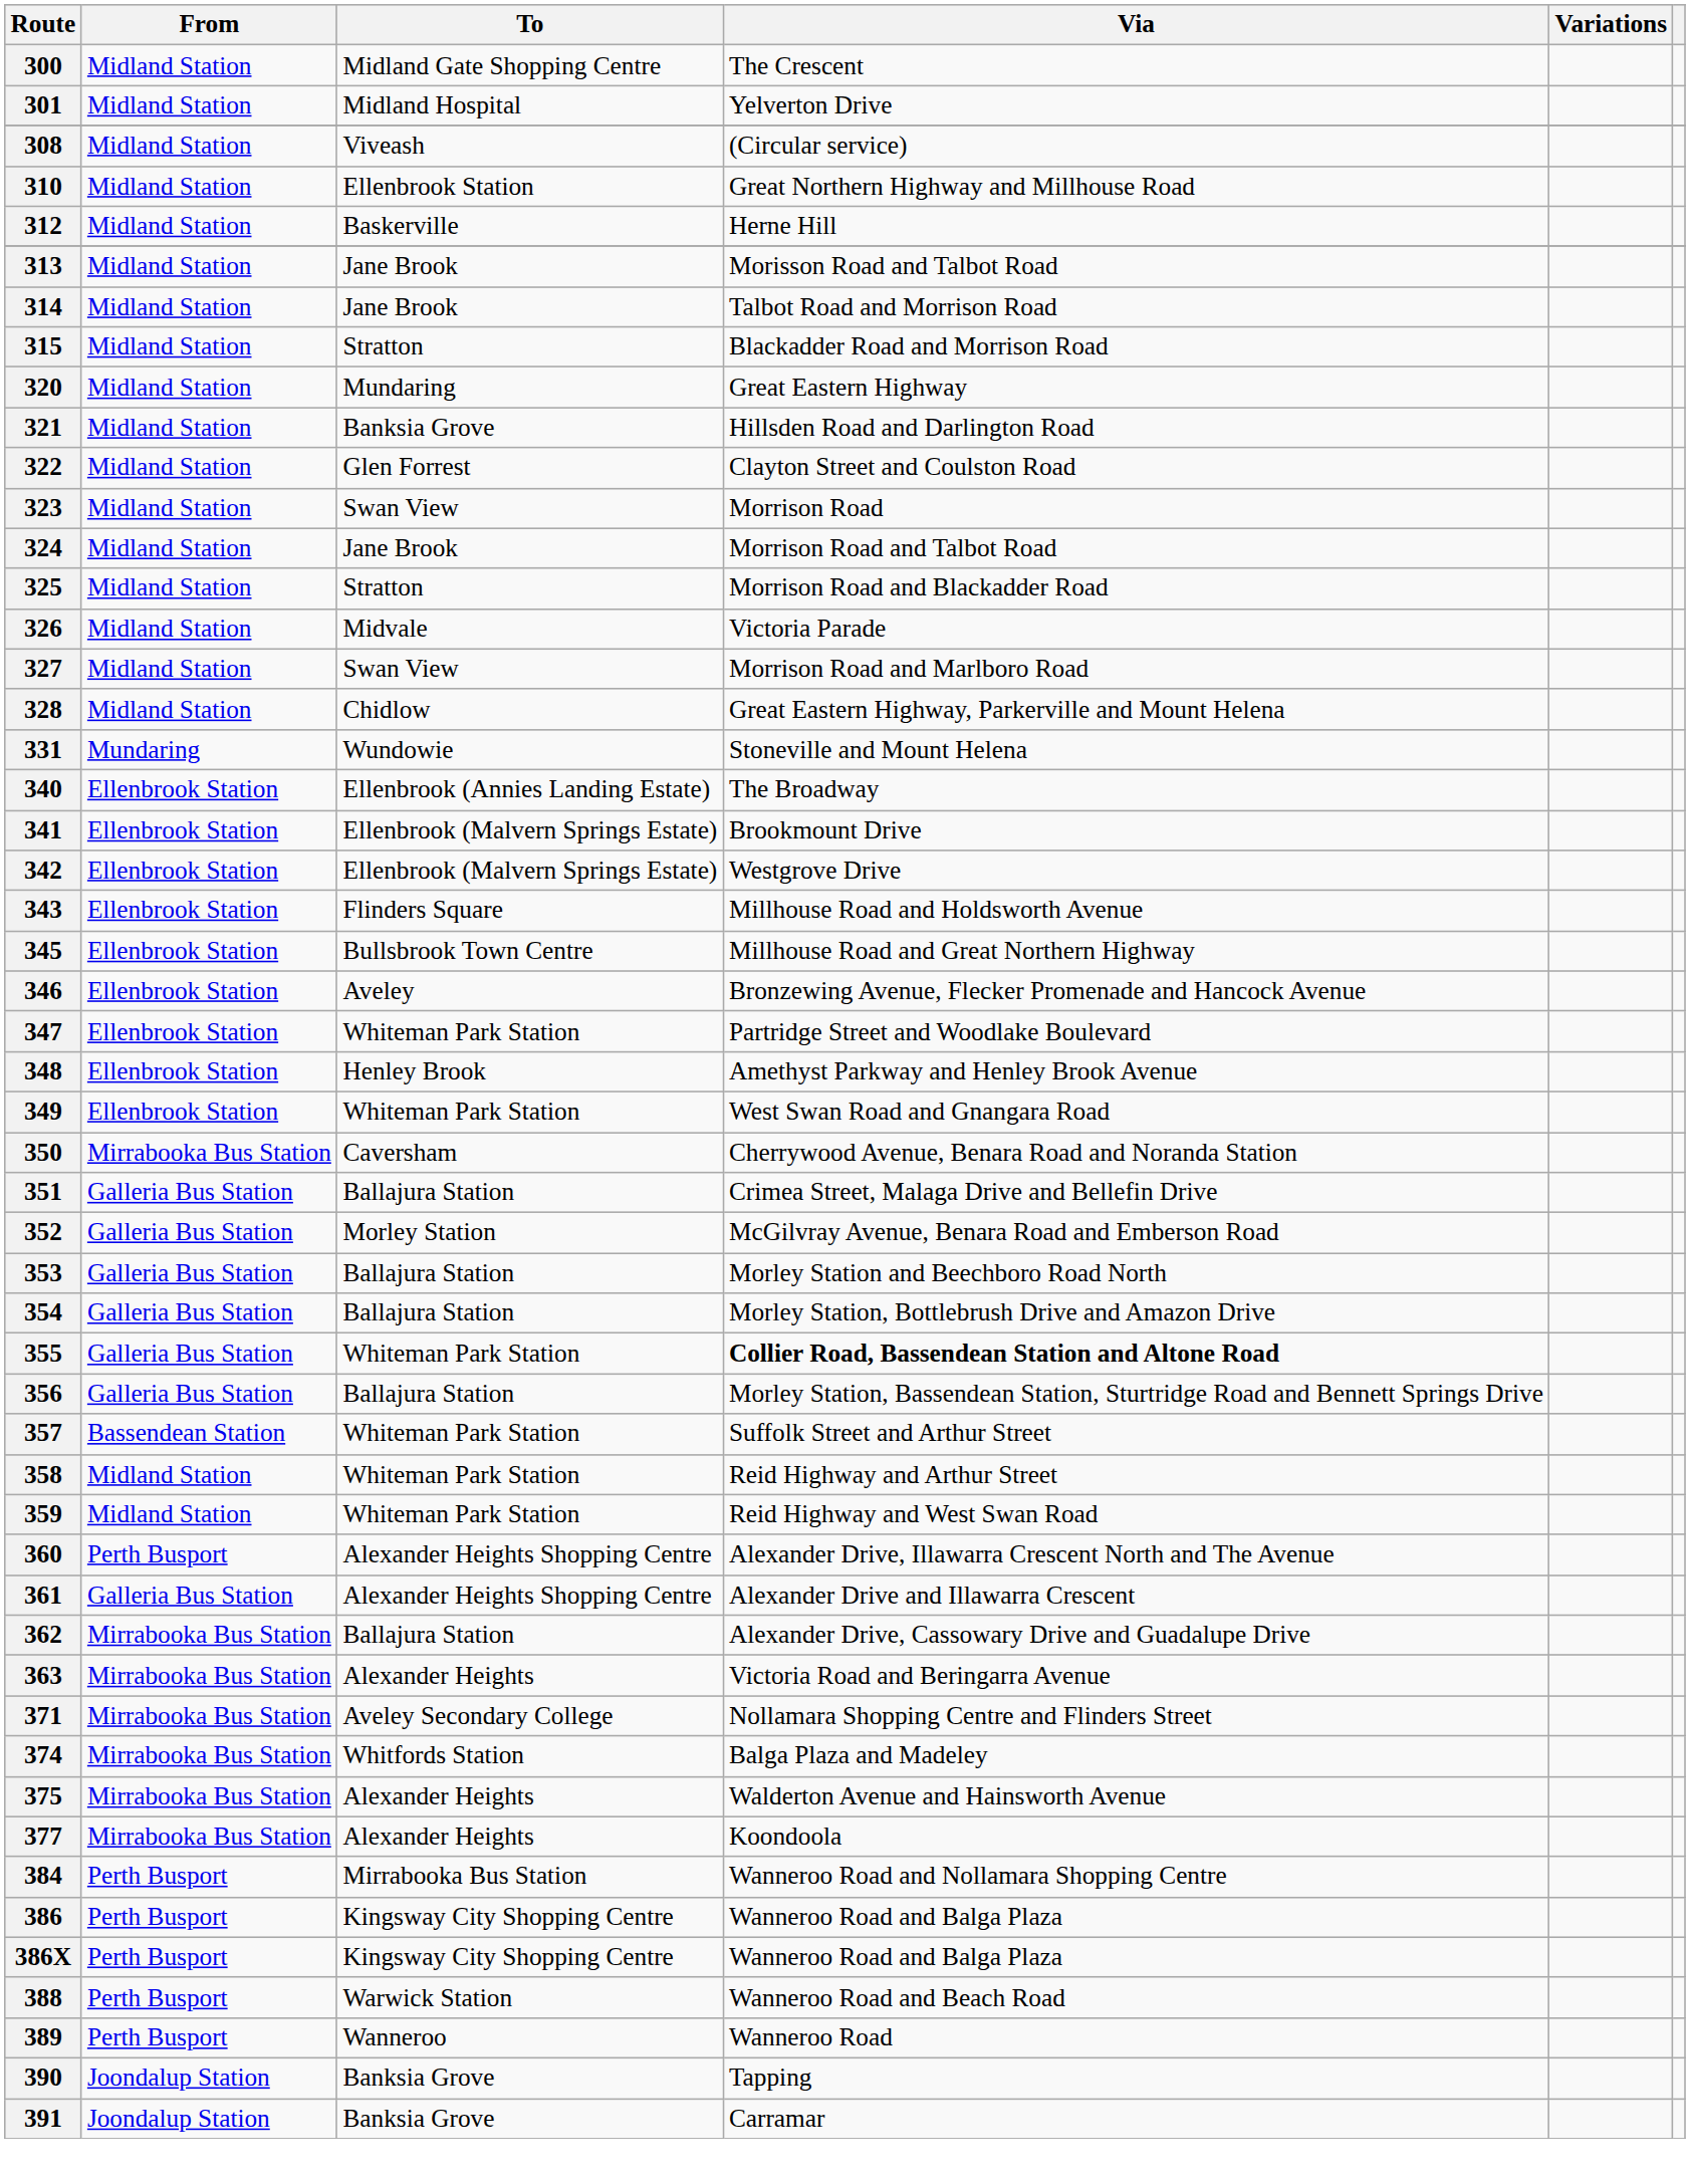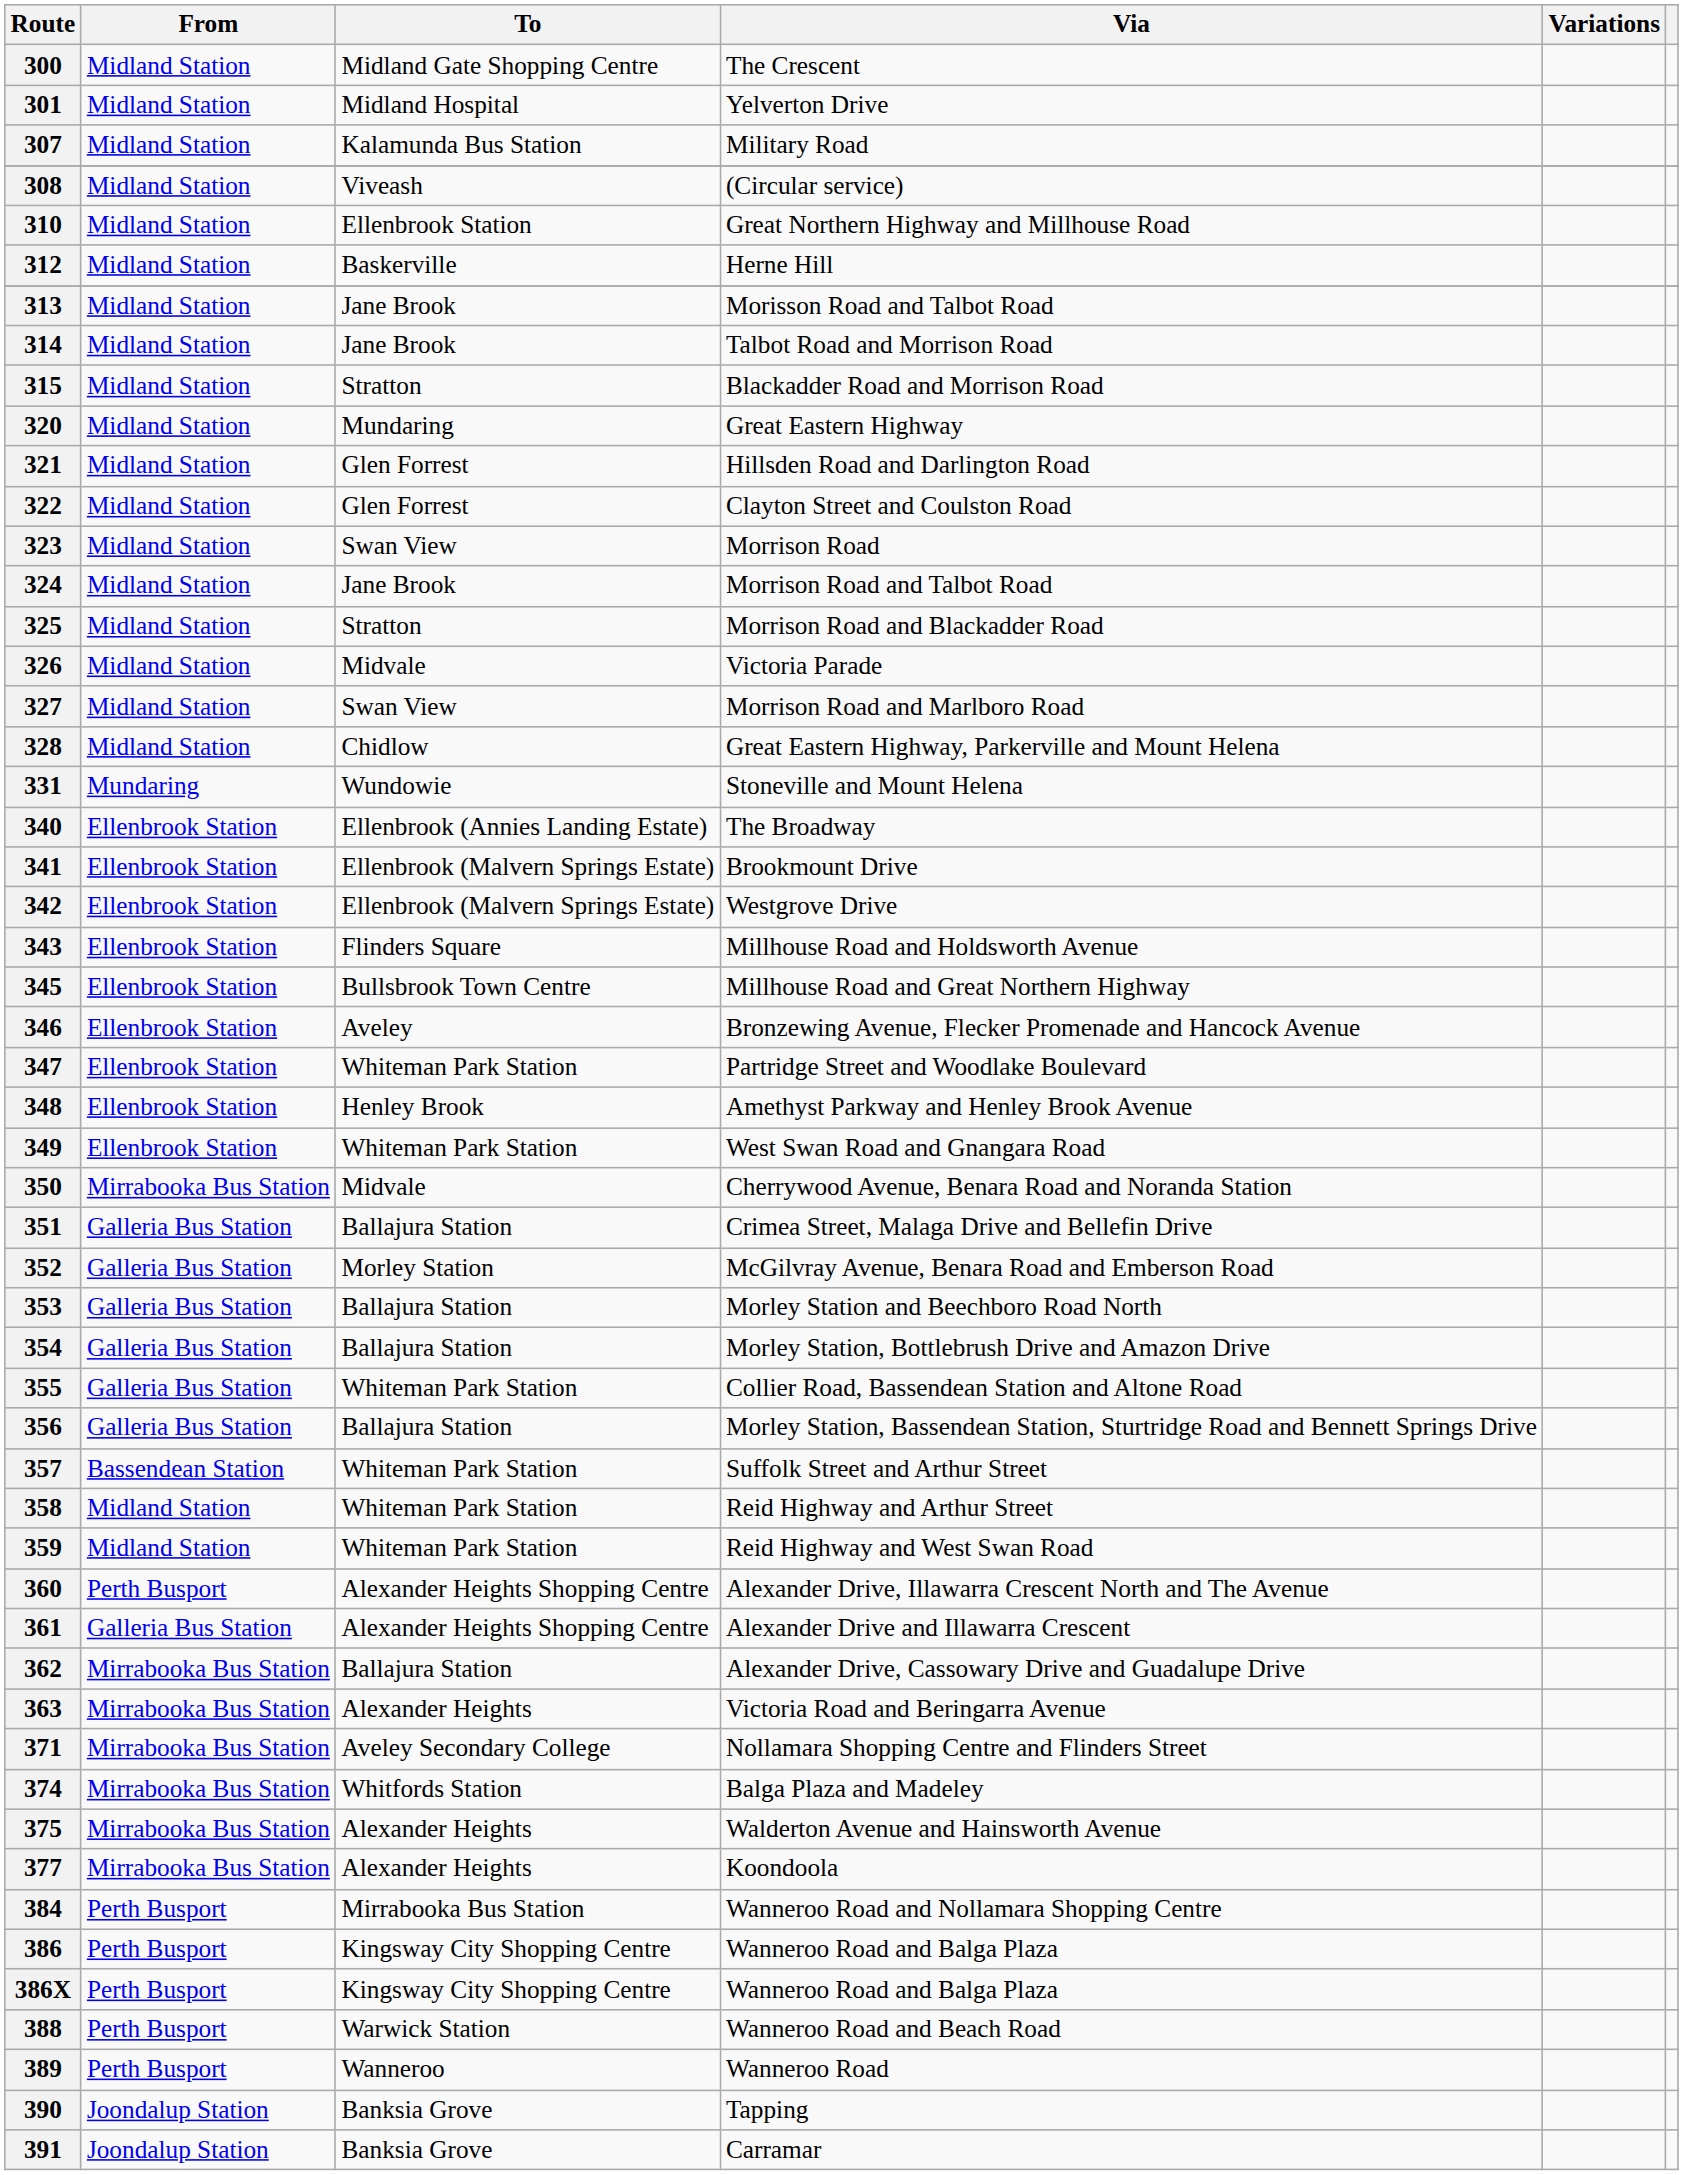 <table class="wikitable sortable">
 <tr>
 <th data-sort-type="number">Route</th>
 <th>From</th>
 <th>To</th>
 <th class=unsortable>Via</th>
 <th class=unsortable>Variations</th>
 <th class=unsortable></th>
 </tr>
 <tr>
 <th>300</th>
 <td><a href='#'>Midland Station</a></td>
 <td>Midland Gate Shopping Centre</td>
 <td>The Crescent</td>
 <td></td>
 <td></td>
 </tr>
 <tr>
 <th>301</th>
 <td><a href='#'>Midland Station</a></td>
 <td>Midland Hospital</td>
 <td>Yelverton Drive</td>
+<td></td>
+<td></td>
+</tr>
+<tr>
+<th>307</th>
+<td><a href='#'>Midland Station</a></td>
+<td>Kalamunda Bus Station</td>
+<td>Military Road</td>
 <td></td>
 <td></td>
 </tr>
 <tr>
 </tr>
 <tr>
 <th>308</th>
 <td><a href='#'>Midland Station</a></td>
 <td>Viveash</td>
 <td>(Circular service)</td>
 <td></td>
 <td></td>
 </tr>
 <tr>
 <th>310</th>
 <td><a href='#'>Midland Station</a></td>
 <td>Ellenbrook Station</td>
 <td>Great Northern Highway and Millhouse Road</td>
 <td></td>
 <td></td>
 </tr>
 <tr>
 <th>312</th>
 <td><a href='#'>Midland Station</a></td>
 <td>Baskerville</td>
 <td>Herne Hill</td>
 <td></td>
 <td></td>
 </tr>
 <tr>
 </tr>
 <tr>
 <th>313</th>
 <td><a href='#'>Midland Station</a></td>
 <td>Jane Brook</td>
 <td>Morisson Road and Talbot Road</td>
 <td></td>
 <td></td>
 </tr>
 <tr>
 <th>314</th>
 <td><a href='#'>Midland Station</a></td>
 <td>Jane Brook</td>
 <td>Talbot Road and Morrison Road</td>
 <td></td>
 <td></td>
 </tr>
 <tr>
 <th>315</th>
 <td><a href='#'>Midland Station</a></td>
 <td>Stratton</td>
 <td>Blackadder Road and Morrison Road</td>
 <td></td>
 <td></td>
 </tr>
 <tr>
 <th>320</th>
 <td><a href='#'>Midland Station</a></td>
 <td>Mundaring</td>
 <td>Great Eastern Highway</td>
 <td></td>
 <td></td>
 </tr>
 <tr>
 <th>321</th>
 <td><a href='#'>Midland Station</a></td>
-<td>Banksia Grove</td>
+<td>Glen Forrest</td>
 <td>Hillsden Road and Darlington Road</td>
 <td></td>
 <td></td>
 </tr>
 <tr>
 <th>322</th>
 <td><a href='#'>Midland Station</a></td>
 <td>Glen Forrest</td>
 <td>Clayton Street and Coulston Road</td>
 <td></td>
 <td></td>
 </tr>
 <tr>
 <th>323</th>
 <td><a href='#'>Midland Station</a></td>
 <td>Swan View</td>
 <td>Morrison Road</td>
 <td></td>
 <td></td>
 </tr>
 <tr>
 <th>324</th>
 <td><a href='#'>Midland Station</a></td>
 <td>Jane Brook</td>
 <td>Morrison Road and Talbot Road</td>
 <td></td>
 <td></td>
 </tr>
 <tr>
 <th>325</th>
 <td><a href='#'>Midland Station</a></td>
 <td>Stratton</td>
 <td>Morrison Road and Blackadder Road</td>
 <td></td>
 <td></td>
 </tr>
 <tr>
 <th>326</th>
 <td><a href='#'>Midland Station</a></td>
 <td>Midvale</td>
 <td>Victoria Parade</td>
 <td></td>
 <td></td>
 </tr>
 <tr>
 <th>327</th>
 <td><a href='#'>Midland Station</a></td>
 <td>Swan View</td>
 <td>Morrison Road and Marlboro Road</td>
 <td></td>
 <td></td>
 </tr>
 <tr>
 <th>328</th>
 <td><a href='#'>Midland Station</a></td>
 <td>Chidlow</td>
 <td>Great Eastern Highway, Parkerville and Mount Helena</td>
 <td></td>
 <td></td>
 </tr>
 <tr>
 <th>331</th>
 <td><a href='#'>Mundaring</a></td>
 <td>Wundowie</td>
 <td>Stoneville and Mount Helena</td>
 <td></td>
 <td></td>
 </tr>
 <tr>
 <th>340</th>
 <td><a href='#'>Ellenbrook Station</a></td>
 <td>Ellenbrook (Annies Landing Estate)</td>
 <td>The Broadway</td>
 <td></td>
 <td></td>
 </tr>
 <tr>
 <th>341</th>
 <td><a href='#'>Ellenbrook Station</a></td>
 <td>Ellenbrook (Malvern Springs Estate)</td>
 <td>Brookmount Drive</td>
 <td></td>
 <td></td>
 </tr>
 <tr>
 <th>342</th>
 <td><a href='#'>Ellenbrook Station</a></td>
 <td>Ellenbrook (Malvern Springs Estate)</td>
 <td>Westgrove Drive</td>
 <td></td>
 <td></td>
 </tr>
 <tr>
 <th>343</th>
 <td><a href='#'>Ellenbrook Station</a></td>
 <td>Flinders Square</td>
 <td>Millhouse Road and Holdsworth Avenue</td>
 <td></td>
 <td></td>
 </tr>
 <tr>
 <th>345</th>
 <td><a href='#'>Ellenbrook Station</a></td>
 <td>Bullsbrook Town Centre</td>
 <td>Millhouse Road and Great Northern Highway</td>
 <td></td>
 <td></td>
 </tr>
 <tr>
 <th>346</th>
 <td><a href='#'>Ellenbrook Station</a></td>
 <td>Aveley</td>
 <td>Bronzewing Avenue, Flecker Promenade and Hancock Avenue</td>
 <td></td>
 <td></td>
 </tr>
 <tr>
 <th>347</th>
 <td><a href='#'>Ellenbrook Station</a></td>
 <td>Whiteman Park Station</td>
 <td>Partridge Street and Woodlake Boulevard</td>
 <td></td>
 <td></td>
 </tr>
 <tr>
 <th>348</th>
 <td><a href='#'>Ellenbrook Station</a></td>
 <td>Henley Brook</td>
 <td>Amethyst Parkway and Henley Brook Avenue</td>
 <td></td>
 <td></td>
 </tr>
 <tr>
 <th>349</th>
 <td><a href='#'>Ellenbrook Station</a></td>
 <td>Whiteman Park Station</td>
 <td>West Swan Road and Gnangara Road</td>
 <td></td>
 <td></td>
 </tr>
 <tr>
 <th>350</th>
 <td><a href='#'>Mirrabooka Bus Station</a></td>
-<td>Caversham</td>
+<td>Midvale</td>
 <td>Cherrywood Avenue, Benara Road and Noranda Station</td>
 <td></td>
 <td></td>
 </tr>
 <tr>
 <th>351</th>
 <td><a href='#'>Galleria Bus Station</a></td>
 <td>Ballajura Station</td>
 <td>Crimea Street, Malaga Drive and Bellefin Drive</td>
 <td></td>
 <td></td>
 </tr>
 <tr>
 <th>352</th>
 <td><a href='#'>Galleria Bus Station</a></td>
 <td>Morley Station</td>
 <td>McGilvray Avenue, Benara Road and Emberson Road</td>
 <td></td>
 <td></td>
 </tr>
 <tr>
 <th>353</th>
 <td><a href='#'>Galleria Bus Station</a></td>
 <td>Ballajura Station</td>
 <td>Morley Station and Beechboro Road North</td>
 <td></td>
 <td></td>
 </tr>
 <tr>
 <th>354</th>
 <td><a href='#'>Galleria Bus Station</a></td>
 <td>Ballajura Station</td>
 <td>Morley Station, Bottlebrush Drive and Amazon Drive</td>
 <td></td>
 <td></td>
 </tr>
 <tr>
 <th>355</th>
 <td><a href='#'>Galleria Bus Station</a></td>
 <td>Whiteman Park Station</td>
-<td><strong>Collier Road, Bassendean Station and Altone Road</strong></td>
+<td>Collier Road, Bassendean Station and Altone Road</td>
 <td></td>
 <td></td>
 </tr>
 <tr>
 <th>356</th>
 <td><a href='#'>Galleria Bus Station</a></td>
 <td>Ballajura Station</td>
 <td>Morley Station, Bassendean Station, Sturtridge Road and Bennett Springs Drive</td>
 <td></td>
 <td></td>
 </tr>
 <tr>
 <th>357</th>
 <td><a href='#'>Bassendean Station</a></td>
 <td>Whiteman Park Station</td>
 <td>Suffolk Street and Arthur Street</td>
 <td></td>
 <td></td>
 </tr>
 <tr>
 <th>358</th>
 <td><a href='#'>Midland Station</a></td>
 <td>Whiteman Park Station</td>
 <td>Reid Highway and Arthur Street</td>
 <td></td>
 <td></td>
 </tr>
 <tr>
 <th>359</th>
 <td><a href='#'>Midland Station</a></td>
 <td>Whiteman Park Station</td>
 <td>Reid Highway and West Swan Road</td>
 <td></td>
 <td></td>
 </tr>
 <tr>
 <th>360</th>
 <td><a href='#'>Perth Busport</a></td>
 <td>Alexander Heights Shopping Centre</td>
 <td>Alexander Drive, Illawarra Crescent North and The Avenue</td>
 <td></td>
 <td></td>
 </tr>
 <tr>
 <th>361</th>
 <td><a href='#'>Galleria Bus Station</a></td>
 <td>Alexander Heights Shopping Centre</td>
 <td>Alexander Drive and Illawarra Crescent</td>
 <td></td>
 <td></td>
 </tr>
 <tr>
 <th>362</th>
 <td><a href='#'>Mirrabooka Bus Station</a></td>
 <td>Ballajura Station</td>
 <td>Alexander Drive, Cassowary Drive and Guadalupe Drive</td>
 <td></td>
 <td></td>
 </tr>
 <tr>
 <th>363</th>
 <td><a href='#'>Mirrabooka Bus Station</a></td>
 <td>Alexander Heights</td>
 <td>Victoria Road and Beringarra Avenue</td>
 <td></td>
 <td></td>
 </tr>
 <tr>
 <th>371</th>
 <td><a href='#'>Mirrabooka Bus Station</a></td>
 <td>Aveley Secondary College</td>
 <td>Nollamara Shopping Centre and Flinders Street</td>
 <td></td>
 <td></td>
 </tr>
 <tr>
 <th>374</th>
 <td><a href='#'>Mirrabooka Bus Station</a></td>
 <td>Whitfords Station</td>
 <td>Balga Plaza and Madeley</td>
 <td></td>
 <td></td>
 </tr>
 <tr>
 <th>375</th>
 <td><a href='#'>Mirrabooka Bus Station</a></td>
 <td>Alexander Heights</td>
 <td>Walderton Avenue and Hainsworth Avenue</td>
 <td></td>
 <td></td>
 </tr>
 <tr>
 <th>377</th>
 <td><a href='#'>Mirrabooka Bus Station</a></td>
 <td>Alexander Heights</td>
 <td>Koondoola</td>
 <td></td>
 <td></td>
 </tr>
 <tr>
 <th>384</th>
 <td><a href='#'>Perth Busport</a></td>
 <td>Mirrabooka Bus Station</td>
 <td>Wanneroo Road and Nollamara Shopping Centre</td>
 <td></td>
 <td></td>
 </tr>
 <tr>
 <th>386</th>
 <td><a href='#'>Perth Busport</a></td>
 <td>Kingsway City Shopping Centre</td>
 <td>Wanneroo Road and Balga Plaza</td>
 <td></td>
 <td></td>
 </tr>
 <tr>
 <th>386X</th>
 <td><a href='#'>Perth Busport</a></td>
 <td>Kingsway City Shopping Centre</td>
 <td>Wanneroo Road and Balga Plaza</td>
 <td></td>
 <td></td>
 </tr>
 <tr>
 <th>388</th>
 <td><a href='#'>Perth Busport</a></td>
 <td>Warwick Station</td>
 <td>Wanneroo Road and Beach Road</td>
 <td></td>
 <td></td>
 </tr>
 <tr>
 <th>389</th>
 <td><a href='#'>Perth Busport</a></td>
 <td>Wanneroo</td>
 <td>Wanneroo Road</td>
 <td></td>
 <td></td>
 </tr>
 <tr>
 <th>390</th>
 <td><a href='#'>Joondalup Station</a></td>
 <td>Banksia Grove</td>
 <td>Tapping</td>
 <td></td>
 <td></td>
 </tr>
 <tr>
 <th>391</th>
 <td><a href='#'>Joondalup Station</a></td>
 <td>Banksia Grove</td>
 <td>Carramar</td>
 <td></td>
 <td></td>
 </tr>
 </table>
